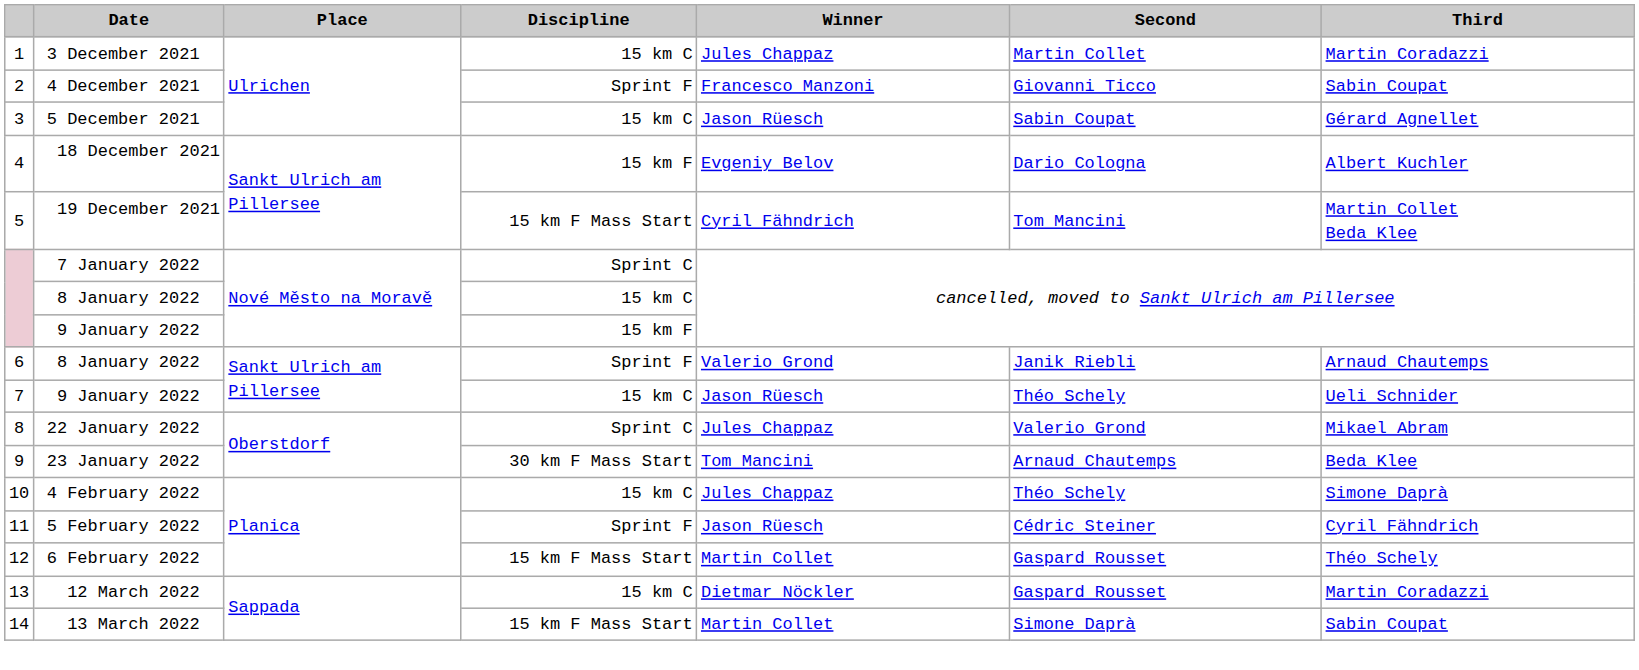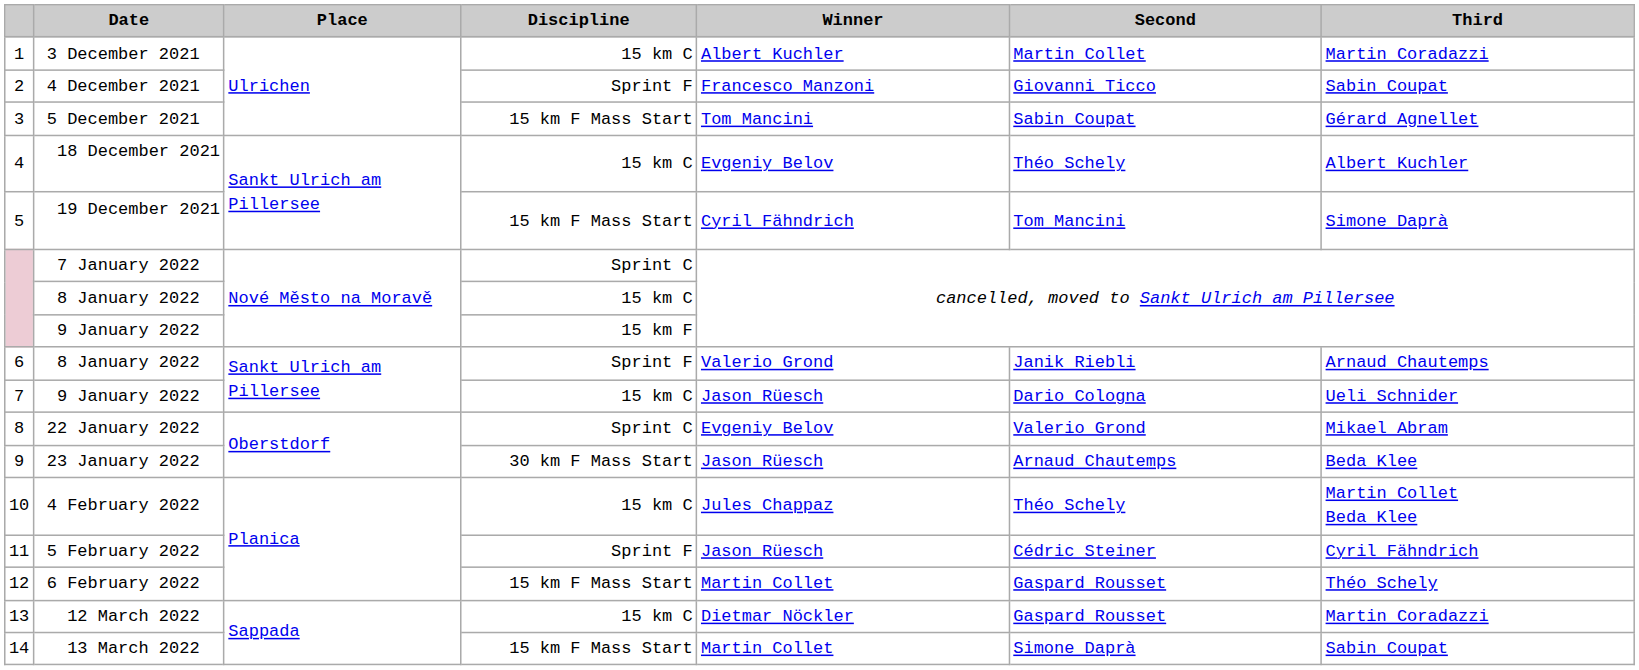 <table class="wikitable plainrowheaders" style="background:#fff; font-size:86%; line-height:16px; border:grey solid 1px; border-collapse:collapse;">
 <tr style="background:#ccc; text-align:center;">
 <th scope="col" style="background:#ccc; width=30 px;"></th>
 <th scope="col" style="background:#ccc; width:120px;">Date</th>
 <th scope="col" style="background:#ccc; width:150px;">Place</th>
 <th scope="col" style="background:#ccc; width:150px;">Discipline</th>
 <th scope="col" style="background:#ccc; width:200px;">Winner</th>
 <th scope="col" style="background:#ccc; width:200px;">Second</th>
 <th scope="col" style="background:#ccc; width:200px;">Third</th>
 </tr>
 <tr>
 <td align=center>1</td>
 <td align=right>3 December 2021  </td>
 <td rowspan=3> <a href='#'>Ulrichen</a></td>
 <td align=right>15 km C</td>
-<td> <a href='#'>Jules Chappaz</a></td>
+<td> <a href='#'>Albert Kuchler</a></td>
 <td> <a href='#'>Martin Collet</a></td>
 <td> <a href='#'>Martin Coradazzi</a></td>
 </tr>
 <tr>
 <td align=center>2</td>
 <td align=right>4 December 2021  </td>
 <td align=right>Sprint F</td>
 <td> <a href='#'>Francesco Manzoni</a></td>
 <td> <a href='#'>Giovanni Ticco</a></td>
 <td> <a href='#'>Sabin Coupat</a></td>
 </tr>
 <tr>
 <td align=center>3</td>
 <td align=right>5 December 2021  </td>
-<td align=right>15 km C</td>
-<td> <a href='#'>Jason Rüesch</a></td>
+<td align=right>15 km F Mass Start</td>
+<td> <a href='#'>Tom Mancini</a></td>
 <td> <a href='#'>Sabin Coupat</a></td>
 <td> <a href='#'>Gérard Agnellet</a></td>
 </tr>
 <tr>
 <td align=center>4</td>
 <td align=right>18 December 2021  </td>
 <td rowspan=2> <a href='#'>Sankt Ulrich am Pillersee</a></td>
-<td align=right>15 km F</td>
+<td align=right>15 km C</td>
 <td> <a href='#'>Evgeniy Belov</a></td>
-<td> <a href='#'>Dario Cologna</a></td>
+<td> <a href='#'>Théo Schely</a></td>
 <td> <a href='#'>Albert Kuchler</a></td>
 </tr>
 <tr>
 <td align=center>5</td>
 <td align=right>19 December 2021  </td>
 <td align=right>15 km F Mass Start</td>
 <td> <a href='#'>Cyril Fähndrich</a></td>
 <td> <a href='#'>Tom Mancini</a></td>
-<td> <a href='#'>Martin Collet</a> <br>  <a href='#'>Beda Klee</a></td>
+<td> <a href='#'>Simone Daprà</a></td>
 </tr>
 <tr>
 <td rowspan=3 bgcolor="EDCCD5"></td>
 <td align=right>7 January 2022  </td>
 <td rowspan=3> <a href='#'>Nové Město na Moravě</a></td>
 <td align=right>Sprint C</td>
 <td rowspan=3 colspan=3 align=center><em>cancelled, moved to <a href='#'>Sankt Ulrich am Pillersee</a></em></td>
 </tr>
 <tr>
 <td align=right>8 January 2022  </td>
 <td align=right>15 km C</td>
 </tr>
 <tr>
 <td align=right>9 January 2022  </td>
 <td align=right>15 km F</td>
 </tr>
 <tr>
 <td align=center>6</td>
 <td align=right>8 January 2022  </td>
 <td rowspan=2> <a href='#'>Sankt Ulrich am Pillersee</a></td>
 <td align=right>Sprint F</td>
 <td> <a href='#'>Valerio Grond</a></td>
 <td> <a href='#'>Janik Riebli</a></td>
 <td> <a href='#'>Arnaud Chautemps</a></td>
 </tr>
 <tr>
 <td align=center>7</td>
 <td align=right>9 January 2022  </td>
 <td align=right>15 km C</td>
 <td> <a href='#'>Jason Rüesch</a></td>
-<td> <a href='#'>Théo Schely</a></td>
+<td> <a href='#'>Dario Cologna</a></td>
 <td> <a href='#'>Ueli Schnider</a></td>
 </tr>
 <tr>
 <td align=center>8</td>
 <td align=right>22 January 2022  </td>
 <td rowspan=2> <a href='#'>Oberstdorf</a></td>
 <td align=right>Sprint C</td>
-<td> <a href='#'>Jules Chappaz</a></td>
+<td> <a href='#'>Evgeniy Belov</a></td>
 <td> <a href='#'>Valerio Grond</a></td>
 <td> <a href='#'>Mikael Abram</a></td>
 </tr>
 <tr>
 <td align=center>9</td>
 <td align=right>23 January 2022  </td>
 <td align=right>30 km F Mass Start</td>
-<td> <a href='#'>Tom Mancini</a></td>
+<td> <a href='#'>Jason Rüesch</a></td>
 <td> <a href='#'>Arnaud Chautemps</a></td>
 <td> <a href='#'>Beda Klee</a></td>
 </tr>
 <tr>
 <td align=center>10</td>
 <td align=right>4 February 2022  </td>
 <td rowspan=3> <a href='#'>Planica</a></td>
 <td align=right>15 km C</td>
 <td> <a href='#'>Jules Chappaz</a></td>
 <td> <a href='#'>Théo Schely</a></td>
-<td> <a href='#'>Simone Daprà</a></td>
+<td> <a href='#'>Martin Collet</a> <br>  <a href='#'>Beda Klee</a></td>
 </tr>
 <tr>
 <td align=center>11</td>
 <td align=right>5 February 2022  </td>
 <td align=right>Sprint F</td>
 <td> <a href='#'>Jason Rüesch</a></td>
 <td> <a href='#'>Cédric Steiner</a></td>
 <td> <a href='#'>Cyril Fähndrich</a></td>
 </tr>
 <tr>
 <td align=center>12</td>
 <td align=right>6 February 2022  </td>
 <td align=right>15 km F Mass Start</td>
 <td> <a href='#'>Martin Collet</a></td>
 <td> <a href='#'>Gaspard Rousset</a></td>
 <td> <a href='#'>Théo Schely</a></td>
 </tr>
 <tr>
 <td align=center>13</td>
 <td align=right>12 March 2022  </td>
 <td rowspan=2> <a href='#'>Sappada</a></td>
 <td align=right>15 km C</td>
 <td> <a href='#'>Dietmar Nöckler</a></td>
 <td> <a href='#'>Gaspard Rousset</a></td>
 <td> <a href='#'>Martin Coradazzi</a></td>
 </tr>
 <tr>
 <td align=center>14</td>
 <td align=right>13 March 2022  </td>
 <td align=right>15 km F Mass Start</td>
 <td> <a href='#'>Martin Collet</a></td>
 <td> <a href='#'>Simone Daprà</a></td>
 <td> <a href='#'>Sabin Coupat</a></td>
 </tr>
 </table>
